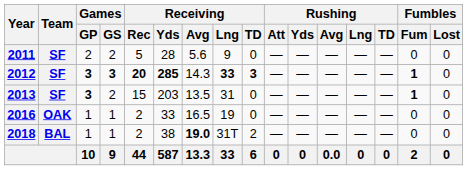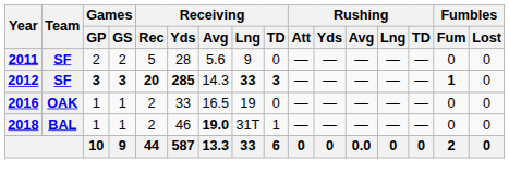 <table class="wikitable" style="text-align: center;">
 <tr>
 <th rowspan="2">Year</th>
 <th rowspan="2">Team</th>
 <th colspan="2">Games</th>
 <th colspan="5">Receiving</th>
 <th colspan="5">Rushing</th>
 <th colspan="2">Fumbles</th>
 </tr>
 <tr>
 <th>GP</th>
 <th>GS</th>
 <th>Rec</th>
 <th>Yds</th>
 <th>Avg</th>
 <th>Lng</th>
 <th>TD</th>
 <th>Att</th>
 <th>Yds</th>
 <th>Avg</th>
 <th>Lng</th>
 <th>TD</th>
 <th>Fum</th>
 <th>Lost</th>
 </tr>
 <tr>
 <th><a href='#'>2011</a></th>
 <th><a href='#'>SF</a></th>
 <td>2</td>
 <td>2</td>
 <td>5</td>
 <td>28</td>
 <td>5.6</td>
 <td>9</td>
 <td>0</td>
 <td>—</td>
 <td>—</td>
 <td>—</td>
 <td>—</td>
 <td>—</td>
 <td>0</td>
 <td>0</td>
 </tr>
 <tr>
 <th><a href='#'>2012</a></th>
 <th><a href='#'>SF</a></th>
 <td><strong>3</strong></td>
 <td><strong>3</strong></td>
 <td><strong>20</strong></td>
 <td><strong>285</strong></td>
 <td>14.3</td>
 <td><strong>33</strong></td>
 <td><strong>3</strong></td>
 <td>—</td>
 <td>—</td>
 <td>—</td>
 <td>—</td>
 <td>—</td>
 <td><strong>1</strong></td>
 <td>0</td>
 </tr>
 <tr>
-<th><a href='#'>2013</a></th>
-<th><a href='#'>SF</a></th>
-<td><strong>3</strong></td>
-<td>2</td>
-<td>15</td>
-<td>203</td>
-<td>13.5</td>
-<td>31</td>
-<td>0</td>
-<td>—</td>
-<td>—</td>
-<td>—</td>
-<td>—</td>
-<td>—</td>
-<td><strong>1</strong></td>
-<td>0</td>
-</tr>
-<tr>
 <th><a href='#'>2016</a></th>
 <th><a href='#'>OAK</a></th>
 <td>1</td>
 <td>1</td>
 <td>2</td>
 <td>33</td>
 <td>16.5</td>
 <td>19</td>
 <td>0</td>
 <td>—</td>
 <td>—</td>
 <td>—</td>
 <td>—</td>
 <td>—</td>
 <td>0</td>
 <td>0</td>
 </tr>
 <tr>
 <th><a href='#'>2018</a></th>
 <th><a href='#'>BAL</a></th>
 <td>1</td>
 <td>1</td>
 <td>2</td>
-<td>38</td>
+<td>46</td>
 <td><strong>19.0</strong></td>
 <td>31T</td>
-<td>2</td>
+<td>1</td>
 <td>—</td>
 <td>—</td>
 <td>—</td>
 <td>—</td>
 <td>—</td>
 <td>0</td>
 <td>0</td>
 </tr>
 <tr>
 <th colspan="2"></th>
 <th>10</th>
 <th>9</th>
 <th>44</th>
 <th>587</th>
 <th>13.3</th>
 <th>33</th>
 <th>6</th>
 <th>0</th>
 <th>0</th>
 <th>0.0</th>
 <th>0</th>
 <th>0</th>
 <th>2</th>
 <th>0</th>
 </tr>
 </table>
